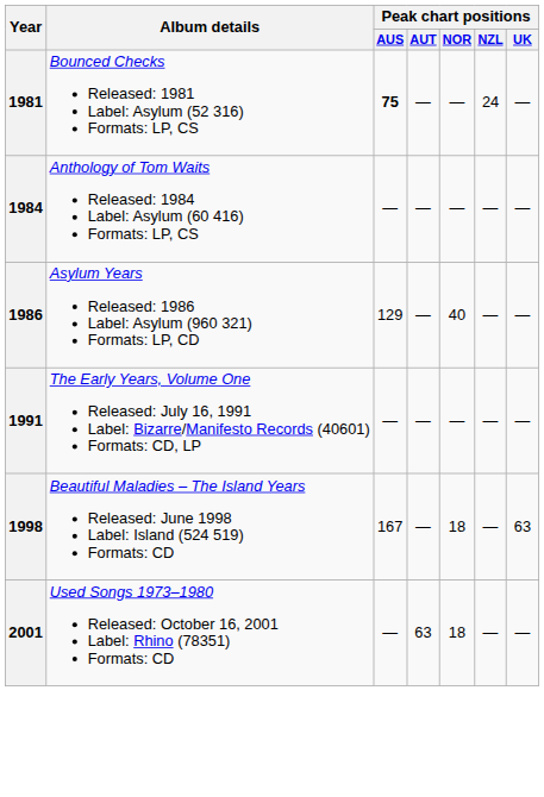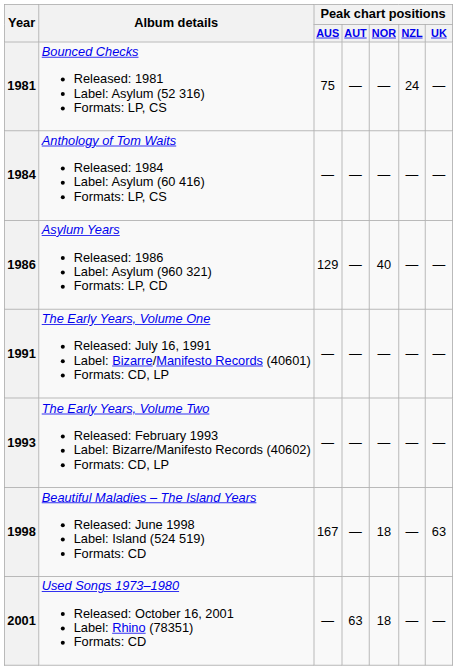 <table class="wikitable" style="text-align:left;">
 <tr>
 <th scope="col" rowspan="2">Year</th>
 <th scope="col" rowspan="2">Album details</th>
 <th scope="col" colspan="5" style="width:160px">Peak chart positions</th>
 </tr>
 <tr>
 <th style="width:2em;font-size:85%"><a href='#'>AUS</a><br></th>
 <th style="width:2em;font-size:85%"><a href='#'>AUT</a><br></th>
 <th style="width:2em;font-size:85%"><a href='#'>NOR</a><br></th>
 <th style="width:2em;font-size:85%"><a href='#'>NZL</a><br></th>
 <th style="width:2em;font-size:85%"><a href='#'>UK</a><br></th>
 </tr>
 <tr>
 <th scope="row">1981</th>
 <td><em><a href='#'>Bounced Checks</a></em><br><ul><li>Released: 1981</li><li>Label: Asylum (52 316)</li><li>Formats: LP, CS</li></ul></td>
-<td style="text-align:center;"><strong>75</strong></td>
+<td style="text-align:center;">75</td>
 <td style="text-align:center;">—</td>
 <td style="text-align:center;">—</td>
 <td style="text-align:center;">24</td>
 <td style="text-align:center;">—</td>
 </tr>
 <tr>
 <th scope="row">1984</th>
 <td><em><a href='#'>Anthology of Tom Waits</a></em><br><ul><li>Released: 1984</li><li>Label: Asylum (60 416)</li><li>Formats: LP, CS</li></ul></td>
 <td style="text-align:center;">—</td>
 <td style="text-align:center;">—</td>
 <td style="text-align:center;">—</td>
 <td style="text-align:center;">—</td>
 <td style="text-align:center;">—</td>
 </tr>
 <tr>
 <th scope="row">1986</th>
 <td><em><a href='#'>Asylum Years</a></em><br><ul><li>Released: 1986</li><li>Label: Asylum (960 321)</li><li>Formats: LP, CD</li></ul></td>
 <td style="text-align:center;">129</td>
 <td style="text-align:center;">—</td>
 <td style="text-align:center;">40</td>
 <td style="text-align:center;">—</td>
 <td style="text-align:center;">—</td>
 </tr>
 <tr>
 <th scope="row">1991</th>
 <td><em><a href='#'>The Early Years, Volume One</a></em><br><ul><li>Released: July 16, 1991</li><li>Label: <a href='#'>Bizarre</a>/<a href='#'>Manifesto Records</a> (40601)</li><li>Formats: CD, LP</li></ul></td>
 <td style="text-align:center;">—</td>
 <td style="text-align:center;">—</td>
 <td style="text-align:center;">—</td>
 <td style="text-align:center;">—</td>
 <td style="text-align:center;">—</td>
 </tr>
 <tr>
+<th scope="row">1993</th>
+<td><em><a href='#'>The Early Years, Volume Two</a></em><br><ul><li>Released: February 1993</li><li>Label: Bizarre/Manifesto Records (40602)</li><li>Formats: CD, LP</li></ul></td>
+<td style="text-align:center;">—</td>
+<td style="text-align:center;">—</td>
+<td style="text-align:center;">—</td>
+<td style="text-align:center;">—</td>
+<td style="text-align:center;">—</td>
+</tr>
+<tr>
 <th scope="row">1998</th>
 <td><em><a href='#'>Beautiful Maladies – The Island Years</a></em><br><ul><li>Released: June 1998</li><li>Label: Island (524 519)</li><li>Formats: CD</li></ul></td>
 <td style="text-align:center;">167</td>
 <td style="text-align:center;">—</td>
 <td style="text-align:center;">18</td>
 <td style="text-align:center;">—</td>
 <td style="text-align:center;">63</td>
 </tr>
 <tr>
 <th scope="row">2001</th>
 <td><em><a href='#'>Used Songs 1973–1980</a></em><br><ul><li>Released: October 16, 2001</li><li>Label: <a href='#'>Rhino</a> (78351)</li><li>Formats: CD</li></ul></td>
 <td style="text-align:center;">—</td>
 <td style="text-align:center;">63</td>
 <td style="text-align:center;">18</td>
 <td style="text-align:center;">—</td>
 <td style="text-align:center;">—</td>
 </tr>
 </table>
